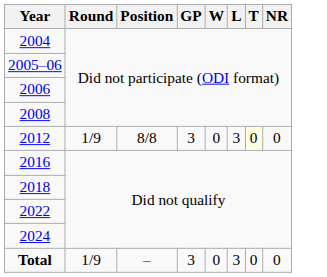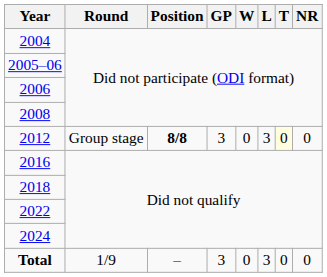 <table class="wikitable" style="text-align: center;">
 <tr>
 <th>Year</th>
 <th>Round</th>
 <th>Position</th>
 <th>GP</th>
 <th>W</th>
 <th>L</th>
 <th>T</th>
 <th>NR</th>
 </tr>
 <tr>
 <td> <a href='#'>2004</a></td>
 <td colspan="7" rowspan="4">Did not participate (<a href='#'>ODI</a> format)</td>
 </tr>
 <tr>
 <td>  <a href='#'>2005–06</a></td>
 </tr>
 <tr>
 <td> <a href='#'>2006</a></td>
 </tr>
 <tr>
 <td> <a href='#'>2008</a></td>
 </tr>
 <tr>
 <td> <a href='#'>2012</a></td>
-<td>1/9</td>
-<td>8/8</td>
+<td>Group stage</td>
+<td><strong>8/8</strong></td>
 <td>3</td>
 <td>0</td>
 <td>3</td>
 <td style="background: lightyellow;">0</td>
 <td>0</td>
 </tr>
 <tr>
 <td> <a href='#'>2016</a></td>
 <td colspan="7" rowspan="4">Did not qualify</td>
 </tr>
 <tr>
 <td> <a href='#'>2018</a></td>
 </tr>
 <tr>
 <td> <a href='#'>2022</a></td>
 </tr>
 <tr>
 <td> <a href='#'>2024</a></td>
 </tr>
 <tr>
 <td><strong>Total</strong></td>
 <td>1/9</td>
 <td>–</td>
 <td>3</td>
 <td>0</td>
 <td>3</td>
 <td>0</td>
 <td>0</td>
 </tr>
 </table>
